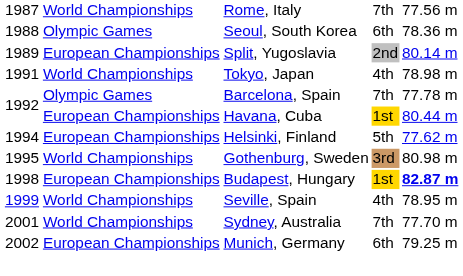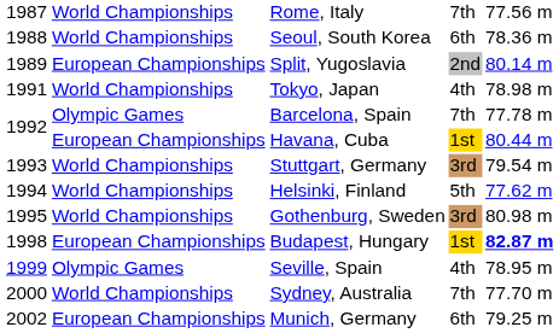 <table>
 <tr>
 <td>1987</td>
 <td><a href='#'>World Championships</a></td>
 <td><a href='#'>Rome</a>, Italy</td>
 <td>7th</td>
 <td>77.56 m</td>
 </tr>
 <tr>
 <td>1988</td>
-<td><a href='#'>Olympic Games</a></td>
+<td><a href='#'>World Championships</a></td>
 <td><a href='#'>Seoul</a>, South Korea</td>
 <td>6th</td>
 <td>78.36 m</td>
 </tr>
 <tr>
 <td>1989</td>
 <td><a href='#'>European Championships</a></td>
 <td><a href='#'>Split</a>, Yugoslavia</td>
 <td bgcolor="silver">2nd</td>
 <td><a href='#'>80.14 m</a></td>
 </tr>
 <tr>
 <td>1991</td>
 <td><a href='#'>World Championships</a></td>
 <td><a href='#'>Tokyo</a>, Japan</td>
 <td>4th</td>
 <td>78.98 m</td>
 </tr>
 <tr>
 <td rowspan=2>1992</td>
 <td><a href='#'>Olympic Games</a></td>
 <td><a href='#'>Barcelona</a>, Spain</td>
 <td>7th</td>
 <td>77.78 m</td>
 </tr>
 <tr>
 <td><a href='#'>European Championships</a></td>
 <td><a href='#'>Havana</a>, Cuba</td>
 <td bgcolor="gold">1st</td>
 <td><a href='#'>80.44 m</a></td>
 </tr>
 <tr>
+<td>1993</td>
+<td><a href='#'>World Championships</a></td>
+<td><a href='#'>Stuttgart</a>, Germany</td>
+<td bgcolor="cc9966">3rd</td>
+<td>79.54 m</td>
+</tr>
+<tr>
 <td>1994</td>
-<td><a href='#'>European Championships</a></td>
+<td><a href='#'>World Championships</a></td>
 <td><a href='#'>Helsinki</a>, Finland</td>
 <td>5th</td>
 <td><a href='#'>77.62 m</a></td>
 </tr>
 <tr>
 <td>1995</td>
 <td><a href='#'>World Championships</a></td>
 <td><a href='#'>Gothenburg</a>, Sweden</td>
 <td bgcolor="cc9966">3rd</td>
 <td>80.98 m</td>
 </tr>
 <tr>
 <td>1998</td>
 <td><a href='#'>European Championships</a></td>
 <td><a href='#'>Budapest</a>, Hungary</td>
 <td bgcolor="gold">1st</td>
 <td><a href='#'><strong>82.87 m</strong></a></td>
 </tr>
 <tr>
 <td><a href='#'>1999</a></td>
-<td><a href='#'>World Championships</a></td>
+<td><a href='#'>Olympic Games</a></td>
 <td><a href='#'>Seville</a>, Spain</td>
 <td>4th</td>
 <td>78.95 m</td>
 </tr>
 <tr>
-<td>2001</td>
+<td>2000</td>
 <td><a href='#'>World Championships</a></td>
 <td><a href='#'>Sydney</a>, Australia</td>
 <td>7th</td>
 <td>77.70 m</td>
 </tr>
 <tr>
 <td>2002</td>
 <td><a href='#'>European Championships</a></td>
 <td><a href='#'>Munich</a>, Germany</td>
 <td>6th</td>
 <td>79.25 m</td>
 </tr>
 </table>
